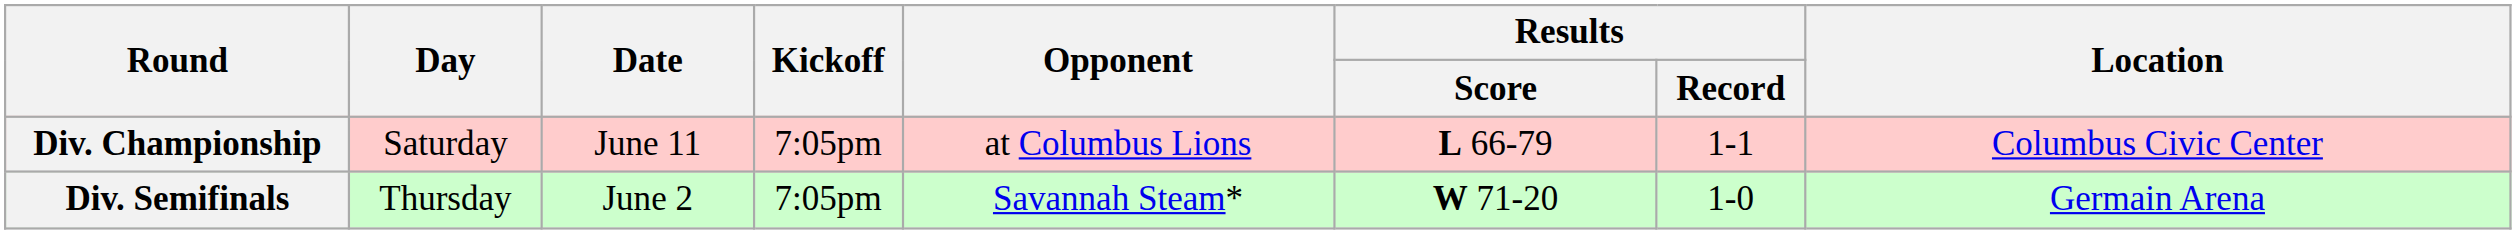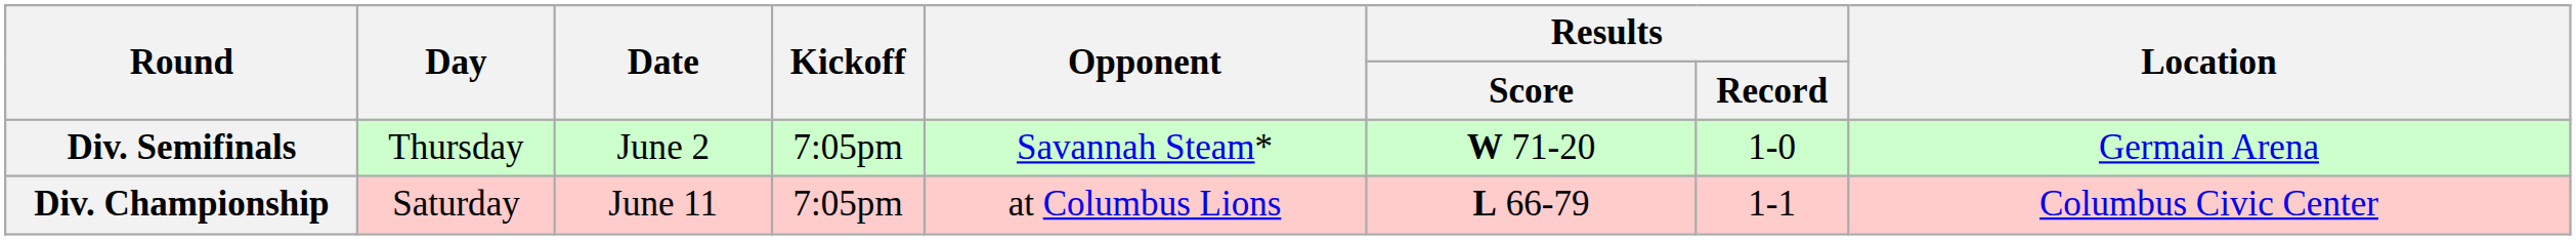 <table class="wikitable">
 <tr>
 <th rowspan="2" width="150">Round</th>
 <th rowspan="2" width="80">Day</th>
 <th rowspan="2" width="90">Date</th>
 <th rowspan="2" width="60">Kickoff</th>
 <th rowspan="2" width="190">Opponent</th>
 <th colspan="2" width="200">Results</th>
 <th rowspan="2" width="315">Location</th>
 </tr>
 <tr>
 <th width="140">Score</th>
 <th width="60">Record</th>
 </tr>
+<tr align="center" bgcolor="#CCFFCC">
+<th>Div. Semifinals</th>
+<td>Thursday</td>
+<td>June 2</td>
+<td>7:05pm</td>
+<td><a href='#'>Savannah Steam</a>*</td>
+<td><strong>W</strong> 71-20</td>
+<td>1-0</td>
+<td><a href='#'>Germain Arena</a></td>
+</tr>
 <tr align="center" bgcolor="#FFCCCC">
 <th>Div. Championship</th>
 <td>Saturday</td>
 <td>June 11</td>
 <td>7:05pm</td>
 <td>at <a href='#'>Columbus Lions</a></td>
 <td><strong>L</strong> 66-79</td>
 <td>1-1</td>
 <td><a href='#'>Columbus Civic Center</a></td>
 </tr>
-<tr align="center" bgcolor="#CCFFCC">
-<th>Div. Semifinals</th>
-<td>Thursday</td>
-<td>June 2</td>
-<td>7:05pm</td>
-<td><a href='#'>Savannah Steam</a>*</td>
-<td><strong>W</strong> 71-20</td>
-<td>1-0</td>
-<td><a href='#'>Germain Arena</a></td>
-</tr>
 </table>
